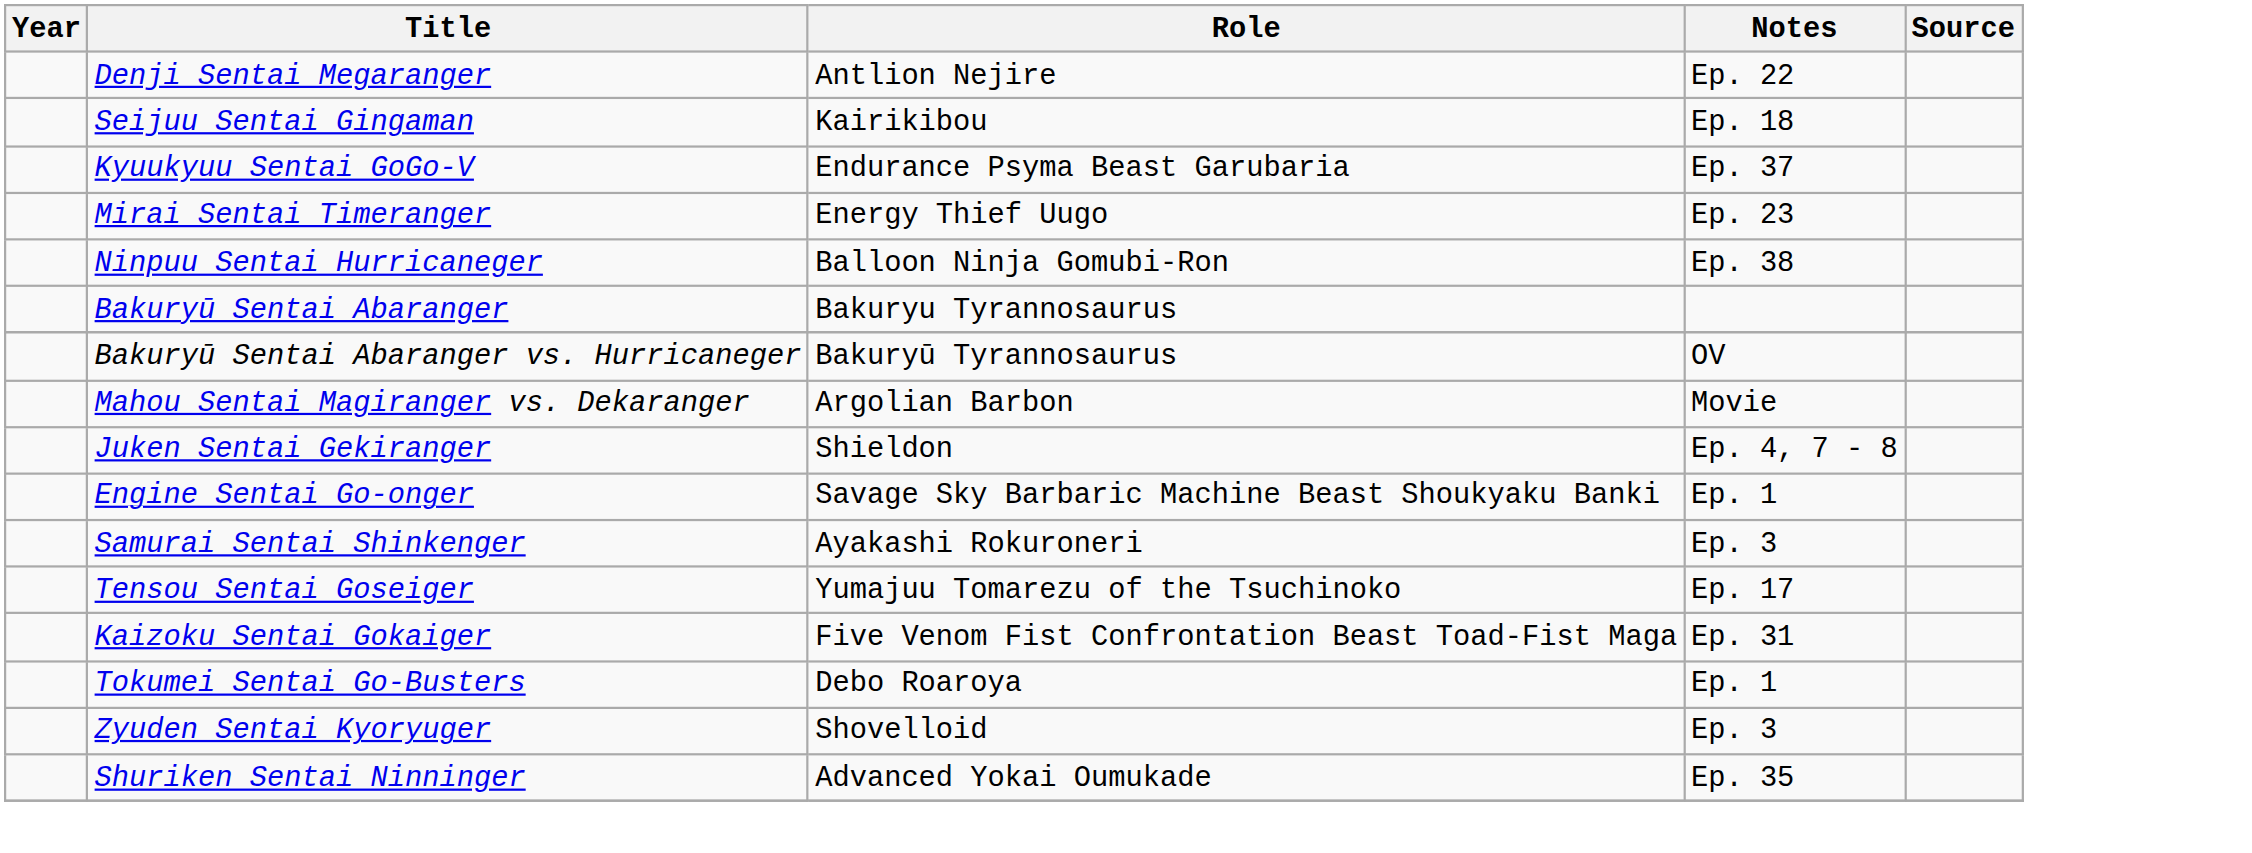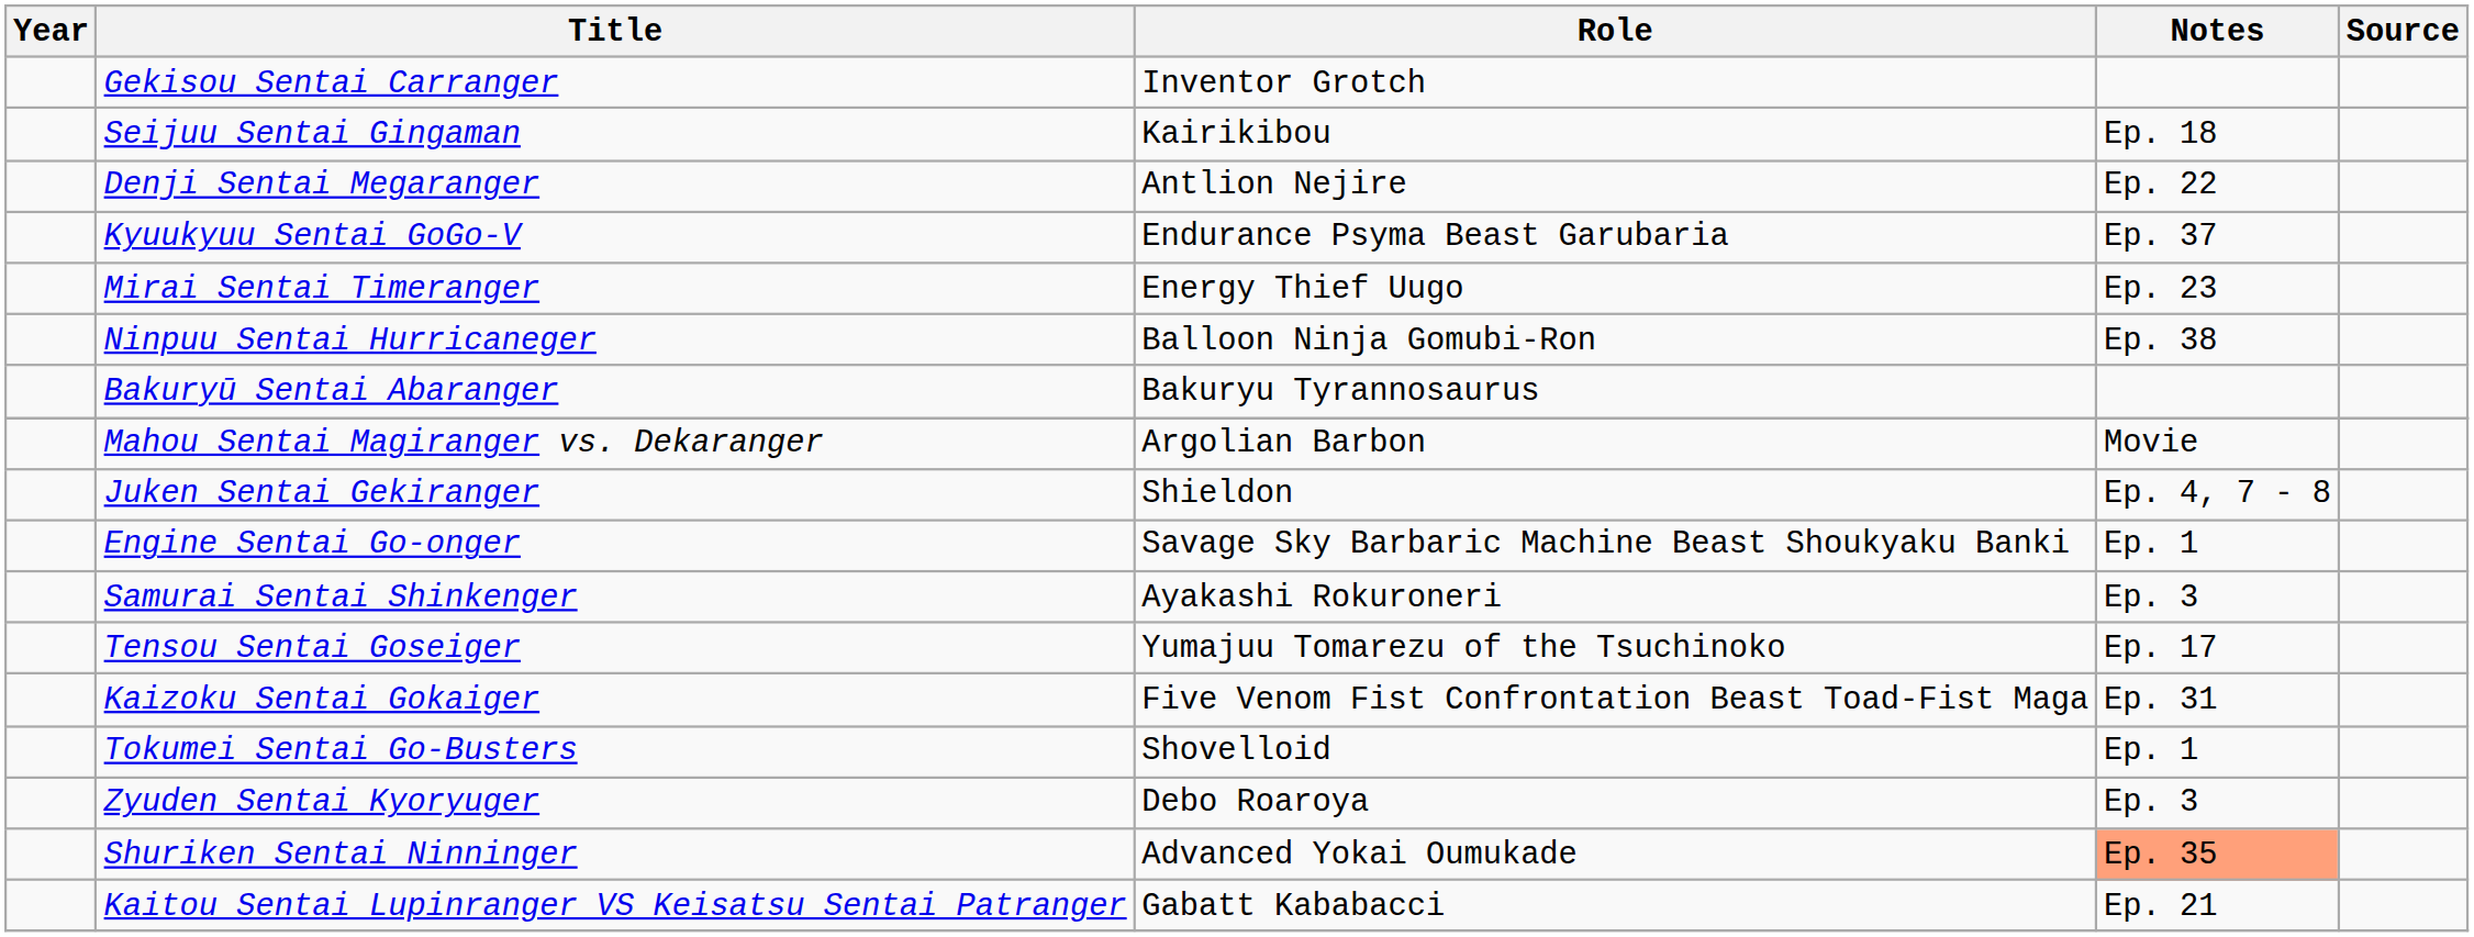 <table class="wikitable sortable plainrowheaders">
 <tr>
 <th>Year</th>
 <th>Title</th>
 <th>Role</th>
 <th class="unsortable">Notes</th>
 <th class="unsortable">Source</th>
 </tr>
 <tr>
 <td></td>
-<td><em><a href='#'>Denji Sentai Megaranger</a></em></td>
-<td>Antlion Nejire</td>
-<td>Ep. 22</td>
+<td><em><a href='#'>Gekisou Sentai Carranger</a></em></td>
+<td>Inventor Grotch</td>
+<td></td>
 <td></td>
 </tr>
 <tr>
 <td></td>
 <td><em><a href='#'>Seijuu Sentai Gingaman</a></em></td>
 <td>Kairikibou</td>
 <td>Ep. 18</td>
+<td></td>
+</tr>
+<tr>
+<td></td>
+<td><em><a href='#'>Denji Sentai Megaranger</a></em></td>
+<td>Antlion Nejire</td>
+<td>Ep. 22</td>
 <td></td>
 </tr>
 <tr>
 <td></td>
 <td><em><a href='#'>Kyuukyuu Sentai GoGo-V</a></em></td>
 <td>Endurance Psyma Beast Garubaria</td>
 <td>Ep. 37</td>
 <td></td>
 </tr>
 <tr>
 <td></td>
 <td><em><a href='#'>Mirai Sentai Timeranger</a></em></td>
 <td>Energy Thief Uugo</td>
 <td>Ep. 23</td>
 <td></td>
 </tr>
 <tr>
 <td></td>
 <td><em><a href='#'>Ninpuu Sentai Hurricaneger</a></em></td>
 <td>Balloon Ninja Gomubi-Ron</td>
 <td>Ep. 38</td>
 <td></td>
 </tr>
 <tr>
 <td></td>
 <td><em><a href='#'>Bakuryū Sentai Abaranger</a></em></td>
 <td>Bakuryu Tyrannosaurus</td>
 <td></td>
 <td></td>
 </tr>
 <tr>
 </tr>
 <tr | >
-</tr>
-<tr>
-<td></td>
-<td><em>Bakuryū Sentai Abaranger vs. Hurricaneger</em></td>
-<td>Bakuryū Tyrannosaurus</td>
-<td>OV</td>
-<td></td>
 </tr>
 <tr>
 <td></td>
 <td><em><a href='#'>Mahou Sentai Magiranger</a> vs. Dekaranger</em></td>
 <td>Argolian Barbon</td>
 <td>Movie</td>
 <td></td>
 </tr>
 <tr>
 <td></td>
 <td><em><a href='#'>Juken Sentai Gekiranger</a></em></td>
 <td>Shieldon</td>
 <td>Ep. 4, 7 - 8</td>
 <td></td>
 </tr>
 <tr>
 <td></td>
 <td><em><a href='#'>Engine Sentai Go-onger</a></em></td>
 <td>Savage Sky Barbaric Machine Beast Shoukyaku Banki</td>
 <td>Ep. 1</td>
 <td></td>
 </tr>
 <tr>
 <td></td>
 <td><em><a href='#'>Samurai Sentai Shinkenger</a></em></td>
 <td>Ayakashi Rokuroneri</td>
 <td>Ep. 3</td>
 <td></td>
 </tr>
 <tr>
 <td></td>
 <td><em><a href='#'>Tensou Sentai Goseiger</a></em></td>
 <td>Yumajuu Tomarezu of the Tsuchinoko</td>
 <td>Ep. 17</td>
 <td></td>
 </tr>
 <tr>
 <td></td>
 <td><em><a href='#'>Kaizoku Sentai Gokaiger</a></em></td>
 <td>Five Venom Fist Confrontation Beast Toad-Fist Maga</td>
 <td>Ep. 31</td>
 <td></td>
 </tr>
 <tr>
 <td></td>
 <td><em><a href='#'>Tokumei Sentai Go-Busters</a></em></td>
-<td>Debo Roaroya</td>
+<td>Shovelloid</td>
 <td>Ep. 1</td>
 <td></td>
 </tr>
 <tr>
 <td></td>
 <td><em><a href='#'>Zyuden Sentai Kyoryuger</a></em></td>
-<td>Shovelloid</td>
+<td>Debo Roaroya</td>
 <td>Ep. 3</td>
 <td></td>
 </tr>
 <tr>
 <td></td>
 <td><em><a href='#'>Shuriken Sentai Ninninger</a></em></td>
 <td>Advanced Yokai Oumukade</td>
-<td>Ep. 35</td>
+<td style="background: lightsalmon;">Ep. 35</td>
+<td></td>
+</tr>
+<tr>
+<td></td>
+<td><em><a href='#'>Kaitou Sentai Lupinranger VS Keisatsu Sentai Patranger</a></em></td>
+<td>Gabatt Kababacci</td>
+<td>Ep. 21</td>
 <td></td>
 </tr>
 <tr>
 </tr>
 </table>
